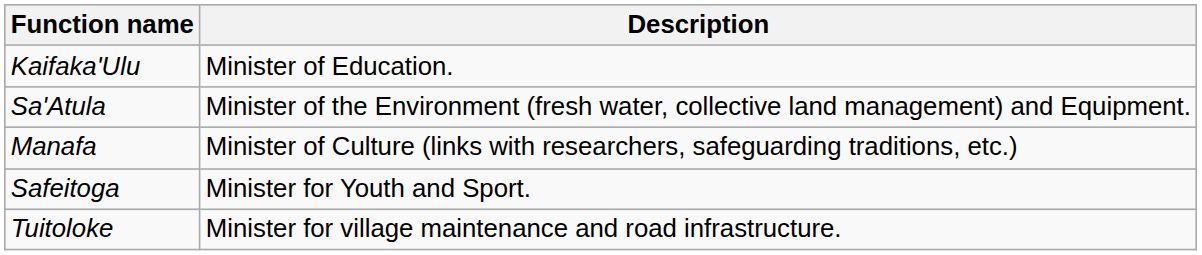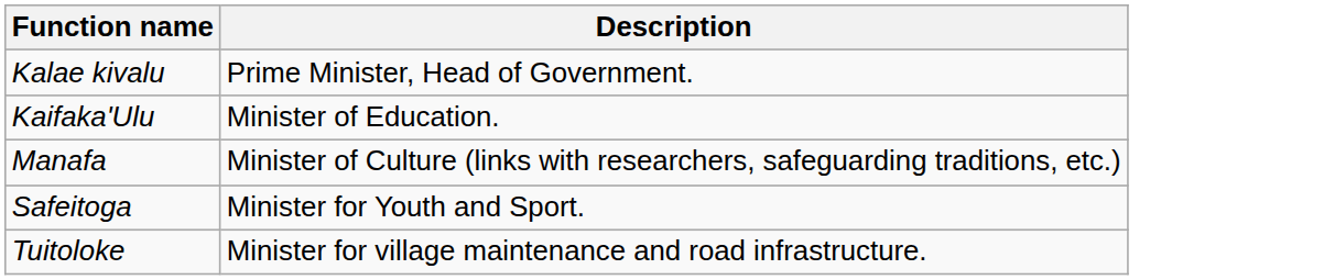 <table class="wikitable">
 <tr>
 <th>Function name</th>
 <th>Description</th>
 </tr>
 <tr>
+<td><em>Kalae kivalu</em></td>
+<td>Prime Minister, Head of Government.</td>
+</tr>
+<tr>
 <td><em>Kaifaka'Ulu</em></td>
 <td>Minister of Education.</td>
-</tr>
-<tr>
-<td><em>Sa'Atula</em></td>
-<td>Minister of the Environment (fresh water, collective land management) and Equipment.</td>
 </tr>
 <tr>
 <td><em>Manafa</em></td>
 <td>Minister of Culture (links with researchers, safeguarding traditions, etc.)</td>
 </tr>
 <tr>
 <td><em>Safeitoga</em></td>
 <td>Minister for Youth and Sport.</td>
 </tr>
 <tr>
 <td><em>Tuitoloke</em></td>
 <td>Minister for village maintenance and road infrastructure.</td>
 </tr>
 </table>
